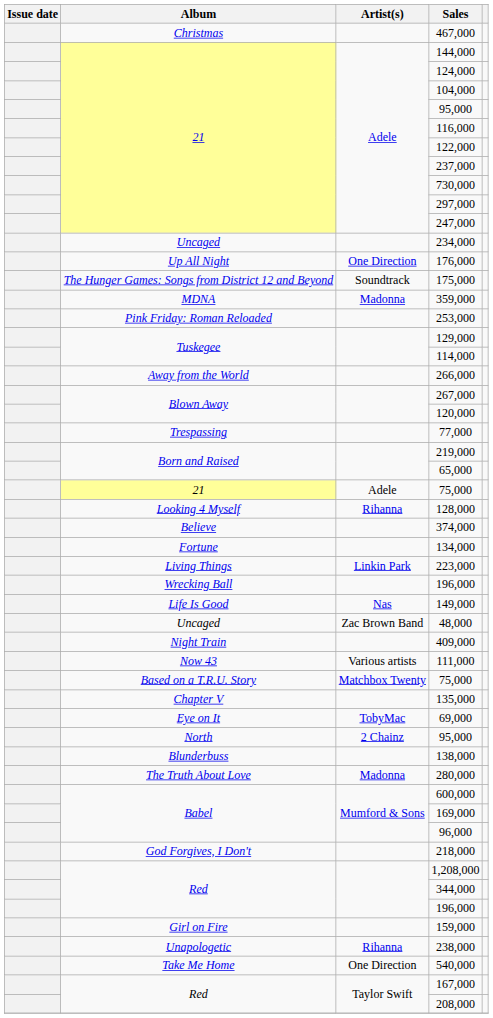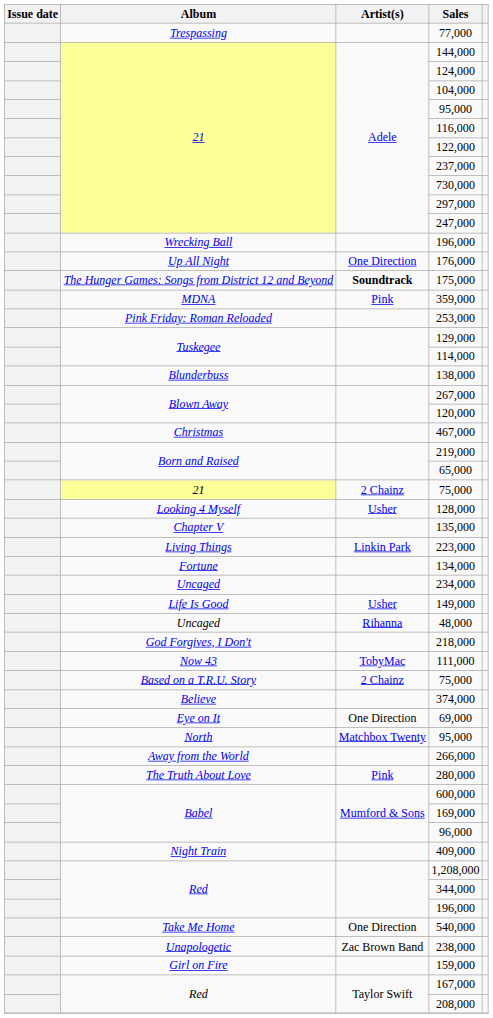 <table class="wikitable sortable plainrowheaders" style="text-align: center">
 <tr>
 <th scope=col>Issue date</th>
 <th scope=col>Album</th>
 <th scope=col>Artist(s)</th>
 <th scope=col>Sales</th>
 <th scope=col class="unsortable"></th>
 </tr>
 <tr>
 <th scope="row"></th>
-<td style="text-align: center;"><em><a href='#'>Christmas</a></em></td>
+<td style="text-align: center;"><em><a href='#'>Trespassing</a></em></td>
 <td style="text-align: center;"></td>
-<td style="text-align: center;">467,000</td>
+<td style="text-align: center;">77,000</td>
 <td style="text-align: center;"></td>
 </tr>
 <tr>
 <th scope="row"></th>
 <td bgcolor=#FFFF99 style="text-align: center;" rowspan="10"><em><a href='#'>21</a></em> </td>
 <td style="text-align: center;" rowspan="10"><a href='#'>Adele</a></td>
 <td style="text-align: center;" rowspan="1">144,000</td>
 <td style="text-align: center;"></td>
 </tr>
 <tr>
 <th scope="row"></th>
 <td style="text-align: center;" rowspan="1">124,000</td>
 <td style="text-align: center;"></td>
 </tr>
 <tr>
 <th scope="row"></th>
 <td style="text-align: center;" rowspan="1">104,000</td>
 <td style="text-align: center;"></td>
 </tr>
 <tr>
 <th scope="row"></th>
 <td style="text-align: center;" rowspan="1">95,000</td>
 <td style="text-align: center;"></td>
 </tr>
 <tr>
 <th scope="row"></th>
 <td style="text-align: center;" rowspan="1">116,000</td>
 <td style="text-align: center;"></td>
 </tr>
 <tr>
 <th scope="row"></th>
 <td style="text-align: center;" rowspan="1">122,000</td>
 <td style="text-align: center;"></td>
 </tr>
 <tr>
 <th scope="row"></th>
 <td style="text-align: center;" rowspan="1">237,000</td>
 <td style="text-align: center;"></td>
 </tr>
 <tr>
 <th scope="row"></th>
 <td style="text-align: center;" rowspan="1">730,000</td>
 <td style="text-align: center;"></td>
 </tr>
 <tr>
 <th scope="row"></th>
 <td style="text-align: center;" rowspan="1">297,000</td>
 <td style="text-align: center;"></td>
 </tr>
 <tr>
 <th scope="row"></th>
 <td style="text-align: center;" rowspan="1">247,000</td>
 <td style="text-align: center;"></td>
 </tr>
 <tr>
 <th scope="row"></th>
-<td style="text-align: center;"><em><a href='#'>Uncaged</a></em></td>
+<td style="text-align: center;"><em><a href='#'>Wrecking Ball</a></em></td>
 <td style="text-align: center;"></td>
-<td style="text-align: center;">234,000</td>
+<td style="text-align: center;">196,000</td>
 <td style="text-align: center;"></td>
 </tr>
 <tr>
 <th scope="row"></th>
 <td style="text-align: center;"><em><a href='#'>Up All Night</a></em></td>
 <td style="text-align: center;"><a href='#'>One Direction</a></td>
 <td style="text-align: center;">176,000</td>
 <td style="text-align: center;"></td>
 </tr>
 <tr>
 <th scope="row"></th>
 <td style="text-align: center;"><em><a href='#'>The Hunger Games: Songs from District 12 and Beyond</a></em></td>
-<td style="text-align: center;">Soundtrack</td>
+<td style="text-align: center;"><strong>Soundtrack</strong></td>
 <td style="text-align: center;">175,000</td>
 <td style="text-align: center;"></td>
 </tr>
 <tr>
 <th scope="row"></th>
 <td style="text-align: center;"><em><a href='#'>MDNA</a></em></td>
-<td style="text-align: center;"><a href='#'>Madonna</a></td>
+<td style="text-align: center;"><a href='#'>Pink</a></td>
 <td style="text-align: center;">359,000</td>
 <td style="text-align: center;"></td>
 </tr>
 <tr>
 <th scope="row"></th>
 <td style="text-align: center;"><em><a href='#'>Pink Friday: Roman Reloaded</a></em></td>
 <td style="text-align: center;"></td>
 <td style="text-align: center;">253,000</td>
 <td style="text-align: center;"></td>
 </tr>
 <tr>
 <th scope="row"></th>
 <td style="text-align: center;" rowspan="2"><em><a href='#'>Tuskegee</a></em></td>
 <td style="text-align: center;" rowspan="2"></td>
 <td style="text-align: center;" rowspan="1">129,000</td>
 <td style="text-align: center;"></td>
 </tr>
 <tr>
 <th scope="row"></th>
 <td style="text-align: center;" rowspan="1">114,000</td>
 <td style="text-align: center;"></td>
 </tr>
 <tr>
 <th scope="row"></th>
-<td style="text-align: center;"><em><a href='#'>Away from the World</a></em></td>
+<td style="text-align: center;"><em><a href='#'>Blunderbuss</a></em></td>
 <td style="text-align: center;"></td>
-<td style="text-align: center;">266,000</td>
+<td style="text-align: center;">138,000</td>
 <td style="text-align: center;"></td>
 </tr>
 <tr>
 <th scope="row"></th>
 <td style="text-align: center;" rowspan="2"><em><a href='#'>Blown Away</a></em></td>
 <td style="text-align: center;" rowspan="2"></td>
 <td style="text-align: center;" rowspan="1">267,000</td>
 <td style="text-align: center;"></td>
 </tr>
 <tr>
 <th scope="row"></th>
 <td style="text-align: center;" rowspan="1">120,000</td>
 <td style="text-align: center;"></td>
 </tr>
 <tr>
 <th scope="row"></th>
-<td style="text-align: center;"><em><a href='#'>Trespassing</a></em></td>
+<td style="text-align: center;"><em><a href='#'>Christmas</a></em></td>
 <td style="text-align: center;"></td>
-<td style="text-align: center;">77,000</td>
+<td style="text-align: center;">467,000</td>
 <td style="text-align: center;"></td>
 </tr>
 <tr>
 <th scope="row"></th>
 <td style="text-align: center;" rowspan="2"><em><a href='#'>Born and Raised</a></em></td>
 <td style="text-align: center;" rowspan="2"></td>
 <td style="text-align: center;" rowspan="1">219,000</td>
 <td style="text-align: center;"></td>
 </tr>
 <tr>
 <th scope="row"></th>
 <td style="text-align: center;" rowspan="1">65,000</td>
 <td style="text-align: center;"></td>
 </tr>
 <tr>
 <th scope="row"></th>
 <td bgcolor=#FFFF99 style="text-align: center;"><em>21</em> </td>
-<td style="text-align: center;">Adele</td>
+<td style="text-align: center;" data-sort-value="Two Chainz"><a href='#'>2 Chainz</a></td>
 <td style="text-align: center;">75,000</td>
 <td style="text-align: center;"></td>
 </tr>
 <tr>
 <th scope="row"></th>
 <td style="text-align: center;"><em><a href='#'>Looking 4 Myself</a></em></td>
+<td style="text-align: center;"><a href='#'>Usher</a></td>
+<td style="text-align: center;">128,000</td>
+<td style="text-align: center;"></td>
+</tr>
+<tr>
+<th scope="row"></th>
+<td style="text-align: center;"><em><a href='#'>Chapter V</a></em></td>
+<td style="text-align: center;"></td>
+<td style="text-align: center;">135,000</td>
+<td style="text-align: center;"></td>
+</tr>
+<tr>
+<th scope="row"></th>
+<td style="text-align: center;"><em><a href='#'>Living Things</a></em></td>
+<td style="text-align: center;"><a href='#'>Linkin Park</a></td>
+<td style="text-align: center;">223,000</td>
+<td style="text-align: center;"></td>
+</tr>
+<tr>
+<th scope="row"></th>
+<td style="text-align: center;"><em><a href='#'>Fortune</a></em></td>
+<td style="text-align: center;"></td>
+<td style="text-align: center;">134,000</td>
+<td style="text-align: center;"></td>
+</tr>
+<tr>
+<th scope="row"></th>
+<td style="text-align: center;"><em><a href='#'>Uncaged</a></em></td>
+<td style="text-align: center;"></td>
+<td style="text-align: center;">234,000</td>
+<td style="text-align: center;"></td>
+</tr>
+<tr>
+<th scope="row"></th>
+<td style="text-align: center;"><em><a href='#'>Life Is Good</a></em></td>
+<td style="text-align: center;"><a href='#'>Usher</a></td>
+<td style="text-align: center;">149,000</td>
+<td style="text-align: center;"></td>
+</tr>
+<tr>
+<th scope="row"></th>
+<td style="text-align: center;"><em>Uncaged</em></td>
 <td style="text-align: center;"><a href='#'>Rihanna</a></td>
-<td style="text-align: center;">128,000</td>
+<td style="text-align: center;">48,000</td>
+<td style="text-align: center;"></td>
+</tr>
+<tr>
+<th scope="row"></th>
+<td style="text-align: center;"><em><a href='#'>God Forgives, I Don't</a></em></td>
+<td style="text-align: center;"></td>
+<td style="text-align: center;">218,000</td>
+<td style="text-align: center;"></td>
+</tr>
+<tr>
+<th scope="row"></th>
+<td style="text-align: center;"><em><a href='#'>Now 43</a></em></td>
+<td style="text-align: center;" data-sort-value="Mac, Toby"><a href='#'>TobyMac</a></td>
+<td style="text-align: center;">111,000</td>
+<td style="text-align: center;"></td>
+</tr>
+<tr>
+<th scope="row"></th>
+<td style="text-align: center;"><em><a href='#'>Based on a T.R.U. Story</a></em></td>
+<td style="text-align: center;" data-sort-value="Two Chainz"><a href='#'>2 Chainz</a></td>
+<td style="text-align: center;">75,000</td>
 <td style="text-align: center;"></td>
 </tr>
 <tr>
 <th scope="row"></th>
 <td style="text-align: center;"><em><a href='#'>Believe</a></em></td>
 <td style="text-align: center;"></td>
 <td style="text-align: center;">374,000</td>
 <td style="text-align: center;"></td>
 </tr>
 <tr>
 <th scope="row"></th>
-<td style="text-align: center;"><em><a href='#'>Fortune</a></em></td>
-<td style="text-align: center;"></td>
-<td style="text-align: center;">134,000</td>
-<td style="text-align: center;"></td>
-</tr>
-<tr>
-<th scope="row"></th>
-<td style="text-align: center;"><em><a href='#'>Living Things</a></em></td>
-<td style="text-align: center;"><a href='#'>Linkin Park</a></td>
-<td style="text-align: center;">223,000</td>
-<td style="text-align: center;"></td>
-</tr>
-<tr>
-<th scope="row"></th>
-<td style="text-align: center;"><em><a href='#'>Wrecking Ball</a></em></td>
-<td style="text-align: center;"></td>
-<td style="text-align: center;">196,000</td>
-<td style="text-align: center;"></td>
-</tr>
-<tr>
-<th scope="row"></th>
-<td style="text-align: center;"><em><a href='#'>Life Is Good</a></em></td>
-<td style="text-align: center;"><a href='#'>Nas</a></td>
-<td style="text-align: center;">149,000</td>
-<td style="text-align: center;"></td>
-</tr>
-<tr>
-<th scope="row"></th>
-<td style="text-align: center;"><em>Uncaged</em></td>
-<td style="text-align: center;" data-sort-value="Brown, Zac, Band">Zac Brown Band</td>
-<td style="text-align: center;">48,000</td>
-<td style="text-align: center;"></td>
-</tr>
-<tr>
-<th scope="row"></th>
-<td style="text-align: center;"><em><a href='#'>Night Train</a></em></td>
-<td style="text-align: center;"></td>
-<td style="text-align: center;">409,000</td>
-<td style="text-align: center;"></td>
-</tr>
-<tr>
-<th scope="row"></th>
-<td style="text-align: center;"><em><a href='#'>Now 43</a></em></td>
-<td style="text-align: center;">Various artists</td>
-<td style="text-align: center;">111,000</td>
-<td style="text-align: center;"></td>
-</tr>
-<tr>
-<th scope="row"></th>
-<td style="text-align: center;"><em><a href='#'>Based on a T.R.U. Story</a></em></td>
-<td style="text-align: center;"><a href='#'>Matchbox Twenty</a></td>
-<td style="text-align: center;">75,000</td>
-<td style="text-align: center;"></td>
-</tr>
-<tr>
-<th scope="row"></th>
-<td style="text-align: center;"><em><a href='#'>Chapter V</a></em></td>
-<td style="text-align: center;"></td>
-<td style="text-align: center;">135,000</td>
-<td style="text-align: center;"></td>
-</tr>
-<tr>
-<th scope="row"></th>
 <td style="text-align: center;"><em><a href='#'>Eye on It</a></em></td>
-<td style="text-align: center;" data-sort-value="Mac, Toby"><a href='#'>TobyMac</a></td>
+<td style="text-align: center;">One Direction</td>
 <td style="text-align: center;">69,000</td>
 <td style="text-align: center;"></td>
 </tr>
 <tr>
 <th scope="row"></th>
 <td style="text-align: center;"><em><a href='#'>North</a></em></td>
-<td style="text-align: center;" data-sort-value="Two Chainz"><a href='#'>2 Chainz</a></td>
+<td style="text-align: center;"><a href='#'>Matchbox Twenty</a></td>
 <td style="text-align: center;">95,000</td>
 <td style="text-align: center;"></td>
 </tr>
 <tr>
 <th scope="row"></th>
-<td style="text-align: center;"><em><a href='#'>Blunderbuss</a></em></td>
+<td style="text-align: center;"><em><a href='#'>Away from the World</a></em></td>
 <td style="text-align: center;"></td>
-<td style="text-align: center;">138,000</td>
+<td style="text-align: center;">266,000</td>
 <td style="text-align: center;"></td>
 </tr>
 <tr>
 <th scope="row"></th>
 <td style="text-align: center;"><em><a href='#'>The Truth About Love</a></em></td>
-<td style="text-align: center;"><a href='#'>Madonna</a></td>
+<td style="text-align: center;"><a href='#'>Pink</a></td>
 <td style="text-align: center;">280,000</td>
 <td style="text-align: center;"></td>
 </tr>
 <tr>
 <th scope="row"></th>
 <td style="text-align: center;" rowspan="3"><em><a href='#'>Babel</a></em></td>
 <td style="text-align: center;" rowspan="3"><a href='#'>Mumford & Sons</a></td>
 <td style="text-align: center;" rowspan="1">600,000</td>
 <td style="text-align: center;"></td>
 </tr>
 <tr>
 <th scope="row"></th>
 <td style="text-align: center;" rowspan="1">169,000</td>
 <td style="text-align: center;"></td>
 </tr>
 <tr>
 <th scope="row"></th>
 <td style="text-align: center;" rowspan="1">96,000</td>
 <td style="text-align: center;"></td>
 </tr>
 <tr>
 <th scope="row"></th>
-<td style="text-align: center;"><em><a href='#'>God Forgives, I Don't</a></em></td>
+<td style="text-align: center;"><em><a href='#'>Night Train</a></em></td>
 <td style="text-align: center;"></td>
-<td style="text-align: center;">218,000</td>
+<td style="text-align: center;">409,000</td>
 <td style="text-align: center;"></td>
 </tr>
 <tr>
 <th scope="row"></th>
 <td style="text-align: center;" rowspan="3"><em><a href='#'>Red</a></em></td>
 <td style="text-align: center;" rowspan="3"></td>
 <td style="text-align: center;" rowspan="1">1,208,000</td>
 <td style="text-align: center;"></td>
 </tr>
 <tr>
 <th scope="row"></th>
 <td style="text-align: center;" rowspan="1">344,000</td>
 <td style="text-align: center;"></td>
 </tr>
 <tr>
 <th scope="row"></th>
 <td style="text-align: center;" rowspan="1">196,000</td>
 <td style="text-align: center;"></td>
 </tr>
 <tr>
 <th scope="row"></th>
-<td style="text-align: center;"><em><a href='#'>Girl on Fire</a></em></td>
-<td style="text-align: center;"></td>
-<td style="text-align: center;">159,000</td>
+<td style="text-align: center;"><em><a href='#'>Take Me Home</a></em></td>
+<td style="text-align: center;">One Direction</td>
+<td style="text-align: center;">540,000</td>
 <td style="text-align: center;"></td>
 </tr>
 <tr>
 <th scope="row"></th>
 <td style="text-align: center;"><em><a href='#'>Unapologetic</a></em></td>
-<td style="text-align: center;"><a href='#'>Rihanna</a></td>
+<td style="text-align: center;" data-sort-value="Brown, Zac, Band">Zac Brown Band</td>
 <td style="text-align: center;">238,000</td>
 <td style="text-align: center;"></td>
 </tr>
 <tr>
 <th scope="row"></th>
-<td style="text-align: center;"><em><a href='#'>Take Me Home</a></em></td>
-<td style="text-align: center;">One Direction</td>
-<td style="text-align: center;">540,000</td>
+<td style="text-align: center;"><em><a href='#'>Girl on Fire</a></em></td>
+<td style="text-align: center;"></td>
+<td style="text-align: center;">159,000</td>
 <td style="text-align: center;"></td>
 </tr>
 <tr>
 <th scope="row"></th>
 <td style="text-align: center;" rowspan="2"><em>Red</em></td>
 <td style="text-align: center;" rowspan="2" data-sort-value="Swift, Taylor">Taylor Swift</td>
 <td style="text-align: center;" rowspan="1">167,000</td>
 <td style="text-align: center;"></td>
 </tr>
 <tr>
 <th scope="row"></th>
 <td style="text-align: center;" rowspan="1">208,000</td>
 <td style="text-align: center;"></td>
 </tr>
 <tr>
 </tr>
 </table>
